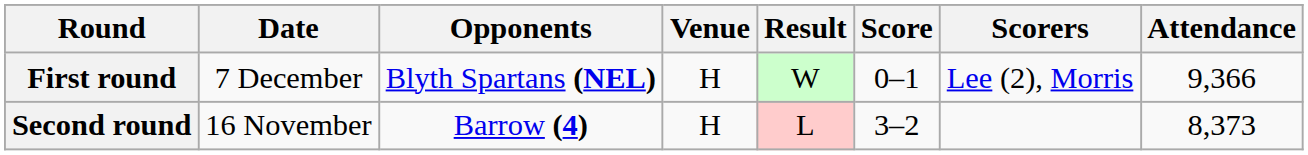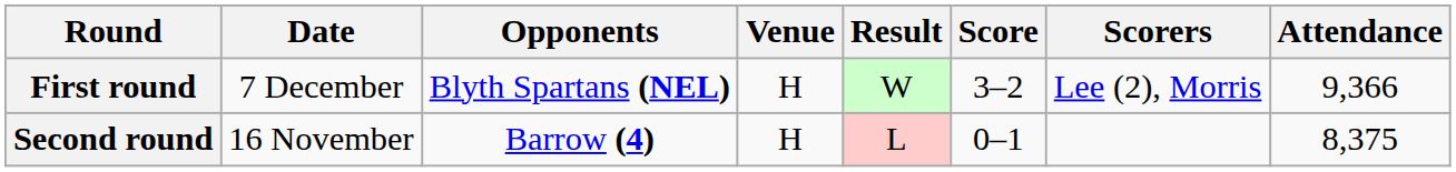 <table class="wikitable" style="text-align:center">
 <tr>
 <th>Round</th>
 <th>Date</th>
 <th>Opponents</th>
 <th>Venue</th>
 <th>Result</th>
 <th>Score</th>
 <th>Scorers</th>
 <th>Attendance</th>
 </tr>
 <tr>
 <th>First round</th>
 <td>7 December</td>
 <td><a href='#'>Blyth Spartans</a> <strong>(<a href='#'>NEL</a>)</strong></td>
 <td>H</td>
 <td style="background-color:#CCFFCC">W</td>
-<td>0–1</td>
+<td>3–2</td>
 <td align="left"><a href='#'>Lee</a> (2), <a href='#'>Morris</a></td>
 <td>9,366</td>
 </tr>
 <tr>
 <th>Second round</th>
 <td>16 November</td>
 <td><a href='#'>Barrow</a> <strong>(<a href='#'>4</a>)</strong></td>
 <td>H</td>
 <td style="background-color:#FFCCCC">L</td>
-<td>3–2</td>
+<td>0–1</td>
 <td align="left"></td>
-<td>8,373</td>
+<td>8,375</td>
 </tr>
 </table>
